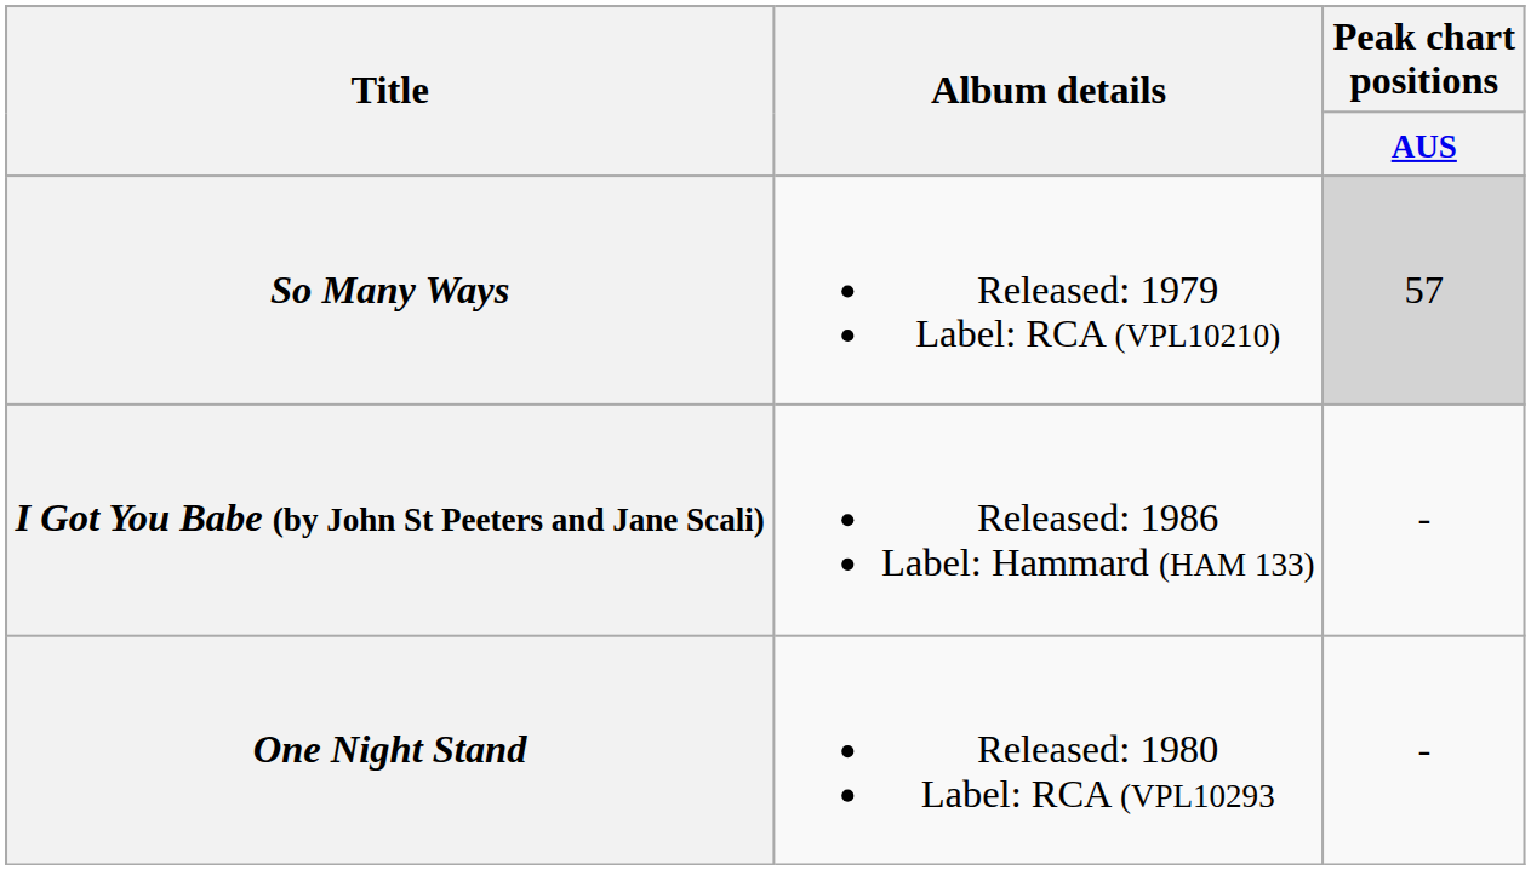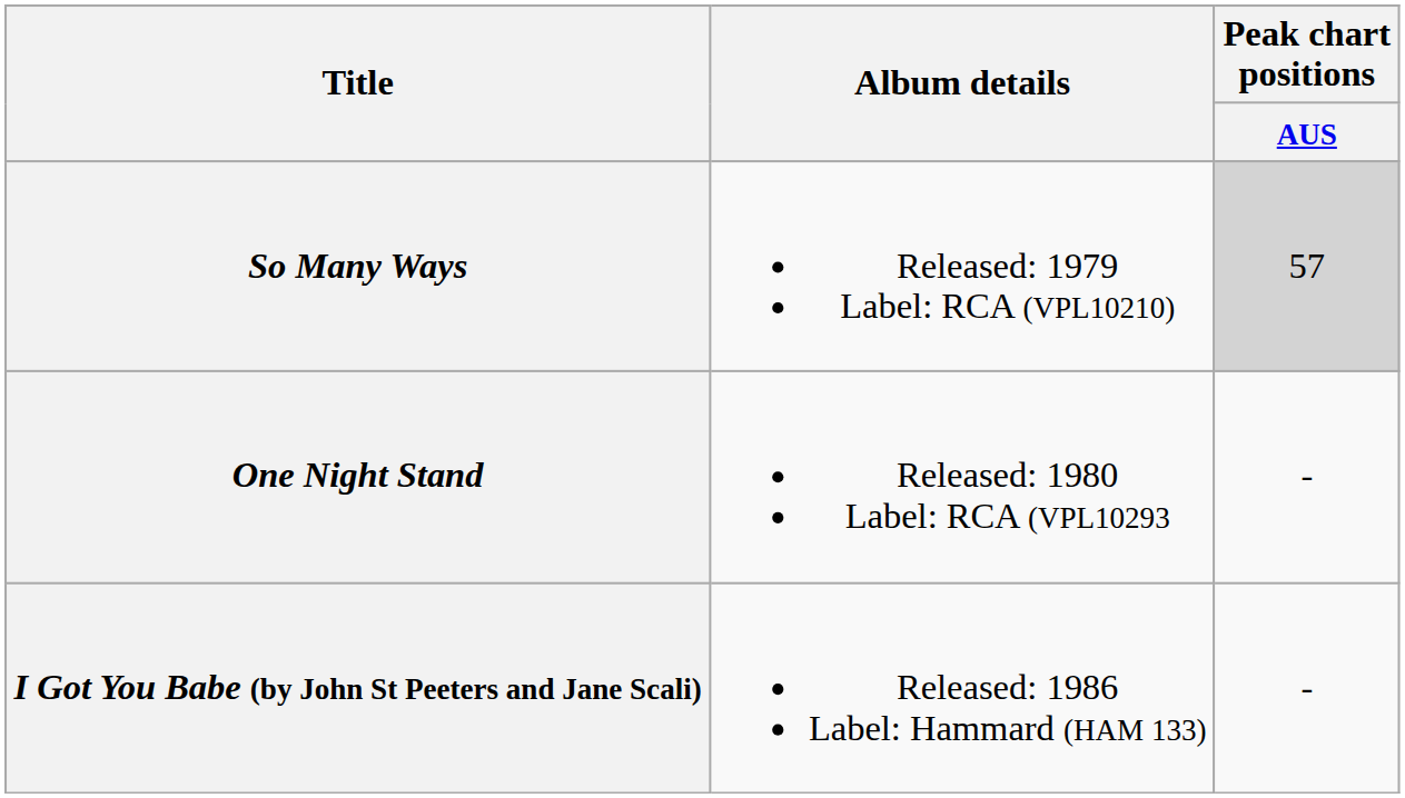 <table class="wikitable plainrowheaders" style="text-align:center;" border="1">
 <tr>
 <th scope="col" rowspan="2">Title</th>
 <th scope="col" rowspan="2">Album details</th>
 <th scope="col" colspan="1">Peak chart<br>positions</th>
 </tr>
 <tr>
 <th scope="col" style="text-align:center;"><small><a href='#'>AUS</a><br></small></th>
 </tr>
 <tr>
 <th scope="row"><em>So Many Ways</em></th>
 <td><br><ul><li>Released: 1979</li><li>Label: RCA <small>(VPL10210)</small></li></ul></td>
 <td align="center" style="background: lightgrey;">57</td>
 </tr>
 <tr>
+<th scope="row"><em>One Night Stand</em></th>
+<td><br><ul><li>Released: 1980</li><li>Label: RCA <small>(VPL10293 </small></li></ul></td>
+<td align="center">-</td>
+</tr>
+<tr>
 <th scope="row"><em>I Got You Babe</em> <small>(by John St Peeters and Jane Scali)</small></th>
 <td><br><ul><li>Released: 1986</li><li>Label: Hammard <small>(HAM 133)</small></li></ul></td>
 <td align="center">-</td>
 </tr>
-<tr>
-<th scope="row"><em>One Night Stand</em></th>
-<td><br><ul><li>Released: 1980</li><li>Label: RCA <small>(VPL10293 </small></li></ul></td>
-<td align="center">-</td>
-</tr>
 </table>
